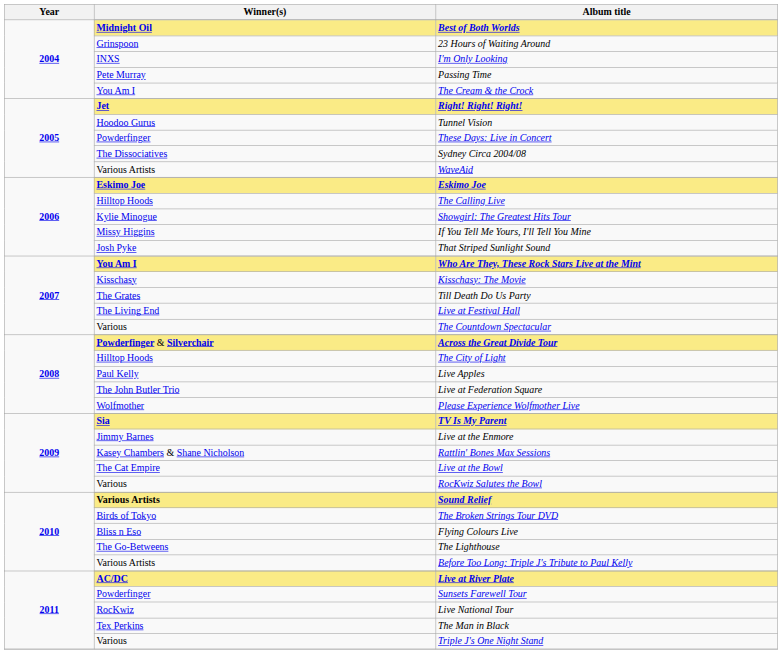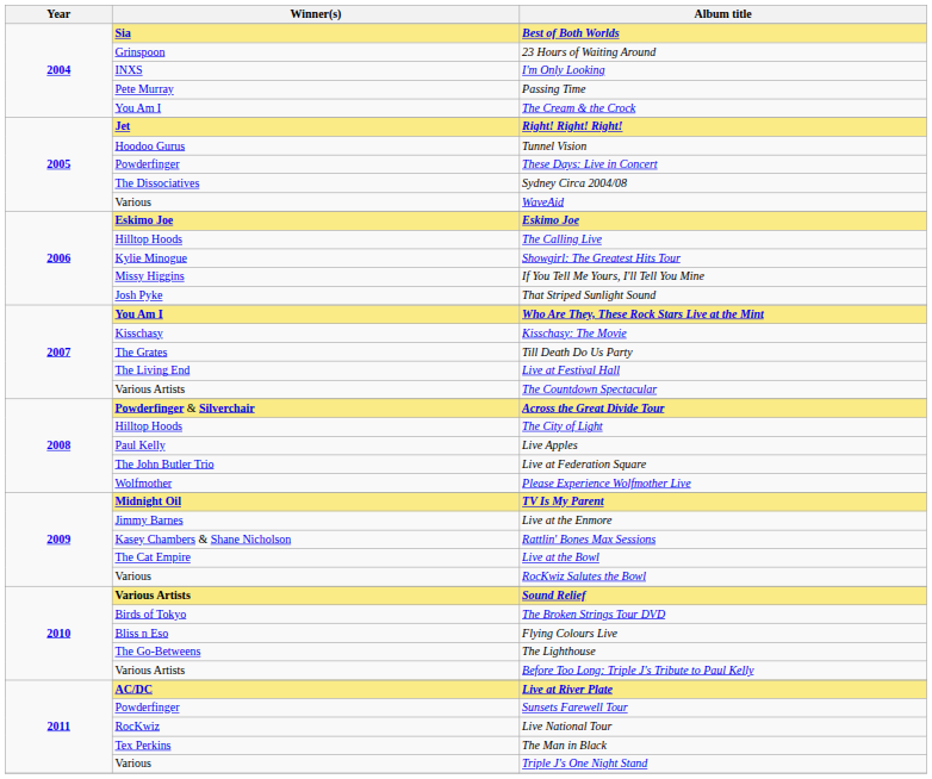 <table class="sortable wikitable">
 <tr>
 <th width="5%">Year</th>
 <th width="19%">Winner(s)</th>
 <th width="19%">Album title</th>
 </tr>
 <tr>
 <td rowspan="6" align="center"><strong><a href='#'>2004</a></strong><br></td>
 </tr>
 <tr style="background:#FAEB86">
-<td><strong><a href='#'>Midnight Oil</a></strong></td>
+<td><strong><a href='#'>Sia</a></strong></td>
 <td><strong><em><a href='#'>Best of Both Worlds</a></em></strong></td>
 </tr>
 <tr>
 <td><a href='#'>Grinspoon</a></td>
 <td><em>23 Hours of Waiting Around</em></td>
 </tr>
 <tr>
 <td><a href='#'>INXS</a></td>
 <td><em><a href='#'>I'm Only Looking</a></em></td>
 </tr>
 <tr>
 <td><a href='#'>Pete Murray</a></td>
 <td><em>Passing Time</em></td>
 </tr>
 <tr>
 <td><a href='#'>You Am I</a></td>
 <td><em><a href='#'>The Cream & the Crock</a></em></td>
 </tr>
 <tr>
 <td rowspan="6" align="center"><strong><a href='#'>2005</a></strong><br></td>
 </tr>
 <tr style="background:#FAEB86">
 <td><strong><a href='#'>Jet</a></strong></td>
 <td><strong><em><a href='#'>Right! Right! Right!</a></em></strong></td>
 </tr>
 <tr>
 <td><a href='#'>Hoodoo Gurus</a></td>
 <td><em>Tunnel Vision</em></td>
 </tr>
 <tr>
 <td><a href='#'>Powderfinger</a></td>
 <td><em><a href='#'>These Days: Live in Concert</a></em></td>
 </tr>
 <tr>
 <td><a href='#'>The Dissociatives</a></td>
 <td><em>Sydney Circa 2004/08</em></td>
 </tr>
 <tr>
-<td>Various Artists</td>
+<td>Various</td>
 <td><em><a href='#'>WaveAid</a></em></td>
 </tr>
 <tr>
 <td rowspan="6" align="center"><strong><a href='#'>2006</a></strong><br></td>
 </tr>
 <tr style="background:#FAEB86">
 <td><strong><a href='#'>Eskimo Joe</a></strong></td>
 <td><strong><em><a href='#'>Eskimo Joe</a></em></strong></td>
 </tr>
 <tr>
 <td><a href='#'>Hilltop Hoods</a></td>
 <td><em><a href='#'>The Calling Live</a></em></td>
 </tr>
 <tr>
 <td><a href='#'>Kylie Minogue</a></td>
 <td><em><a href='#'>Showgirl: The Greatest Hits Tour</a></em></td>
 </tr>
 <tr>
 <td><a href='#'>Missy Higgins</a></td>
 <td><em>If You Tell Me Yours, I'll Tell You Mine</em></td>
 </tr>
 <tr>
 <td><a href='#'>Josh Pyke</a></td>
 <td><em>That Striped Sunlight Sound</em></td>
 </tr>
 <tr>
 <td rowspan="6" align="center"><strong><a href='#'>2007</a></strong><br></td>
 </tr>
 <tr style="background:#FAEB86">
 <td><strong><a href='#'>You Am I</a></strong></td>
 <td><strong><em><a href='#'>Who Are They, These Rock Stars Live at the Mint</a></em></strong></td>
 </tr>
 <tr>
 <td><a href='#'>Kisschasy</a></td>
 <td><em><a href='#'>Kisschasy: The Movie</a></em></td>
 </tr>
 <tr>
 <td><a href='#'>The Grates</a></td>
 <td><em>Till Death Do Us Party</em></td>
 </tr>
 <tr>
 <td><a href='#'>The Living End</a></td>
 <td><em><a href='#'>Live at Festival Hall</a></em></td>
 </tr>
 <tr>
-<td>Various</td>
+<td>Various Artists</td>
 <td><em><a href='#'>The Countdown Spectacular</a></em></td>
 </tr>
 <tr>
 <td rowspan="6" align="center"><strong><a href='#'>2008</a></strong><br></td>
 </tr>
 <tr style="background:#FAEB86">
 <td><strong><a href='#'>Powderfinger</a></strong> & <strong><a href='#'>Silverchair</a></strong></td>
 <td><strong><em><a href='#'>Across the Great Divide Tour</a></em></strong></td>
 </tr>
 <tr>
 <td><a href='#'>Hilltop Hoods</a></td>
 <td><em><a href='#'>The City of Light</a></em></td>
 </tr>
 <tr>
 <td><a href='#'>Paul Kelly</a></td>
 <td><em>Live Apples</em></td>
 </tr>
 <tr>
 <td><a href='#'>The John Butler Trio</a></td>
 <td><em>Live at Federation Square</em></td>
 </tr>
 <tr>
 <td><a href='#'>Wolfmother</a></td>
 <td><em><a href='#'>Please Experience Wolfmother Live</a></em></td>
 </tr>
 <tr>
 <td rowspan="6" align="center"><strong><a href='#'>2009</a></strong><br></td>
 </tr>
 <tr style="background:#FAEB86">
-<td><strong><a href='#'>Sia</a></strong></td>
+<td><strong><a href='#'>Midnight Oil</a></strong></td>
 <td><strong><em><a href='#'>TV Is My Parent</a></em></strong></td>
 </tr>
 <tr>
 <td><a href='#'>Jimmy Barnes</a></td>
 <td><em>Live at the Enmore</em></td>
 </tr>
 <tr>
 <td><a href='#'>Kasey Chambers</a> & <a href='#'>Shane Nicholson</a></td>
 <td><em><a href='#'>Rattlin' Bones Max Sessions</a></em></td>
 </tr>
 <tr>
 <td><a href='#'>The Cat Empire</a></td>
 <td><em><a href='#'>Live at the Bowl</a></em></td>
 </tr>
 <tr>
 <td>Various</td>
 <td><em><a href='#'>RocKwiz Salutes the Bowl</a></em></td>
 </tr>
 <tr>
 <td rowspan="6" align="center"><strong><a href='#'>2010</a></strong><br></td>
 </tr>
 <tr style="background:#FAEB86">
 <td><strong>Various Artists</strong></td>
 <td><strong><em><a href='#'>Sound Relief</a></em></strong></td>
 </tr>
 <tr>
 <td><a href='#'>Birds of Tokyo</a></td>
 <td><em><a href='#'>The Broken Strings Tour DVD</a></em></td>
 </tr>
 <tr>
 <td><a href='#'>Bliss n Eso</a></td>
 <td><em>Flying Colours Live</em></td>
 </tr>
 <tr>
 <td><a href='#'>The Go-Betweens</a></td>
 <td><em>The Lighthouse</em></td>
 </tr>
 <tr>
 <td>Various Artists</td>
 <td><em><a href='#'>Before Too Long: Triple J's Tribute to Paul Kelly</a></em></td>
 </tr>
 <tr>
 <td rowspan="6" align="center"><strong><a href='#'>2011</a></strong><br></td>
 </tr>
 <tr style="background:#FAEB86">
 <td><strong><a href='#'>AC/DC</a></strong></td>
 <td><strong><em><a href='#'>Live at River Plate</a></em></strong></td>
 </tr>
 <tr>
 <td><a href='#'>Powderfinger</a></td>
 <td><em><a href='#'>Sunsets Farewell Tour</a></em></td>
 </tr>
 <tr>
 <td><a href='#'>RocKwiz</a></td>
 <td><em>Live National Tour</em></td>
 </tr>
 <tr>
 <td><a href='#'>Tex Perkins</a></td>
 <td><em>The Man in Black</em></td>
 </tr>
 <tr>
 <td>Various</td>
 <td><em><a href='#'>Triple J's One Night Stand</a></em></td>
 </tr>
 <tr>
 </tr>
 </table>
